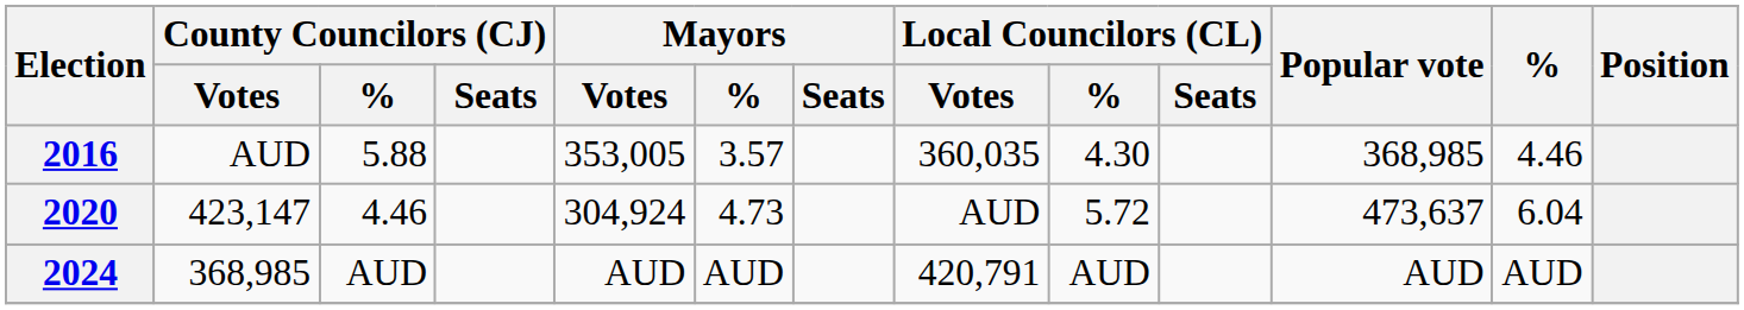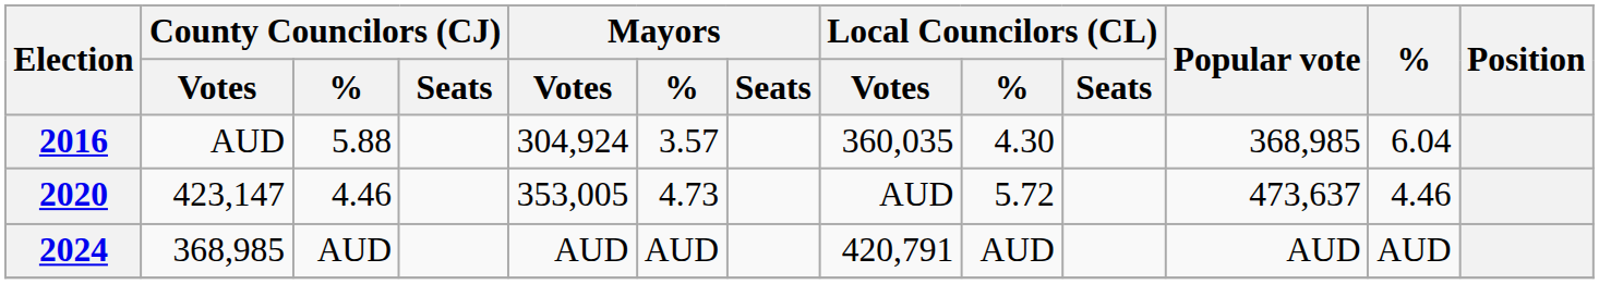 <table class="wikitable" style="text-align: right;">
 <tr>
 <th rowspan="2">Election</th>
 <th colspan="3">County Councilors (CJ)</th>
 <th colspan="3">Mayors</th>
 <th colspan="3">Local Councilors (CL)</th>
 <th rowspan="2">Popular vote</th>
 <th rowspan="2">%</th>
 <th rowspan="2">Position</th>
 </tr>
 <tr>
 <th>Votes</th>
 <th>%</th>
 <th>Seats</th>
 <th>Votes</th>
 <th>%</th>
 <th>Seats</th>
 <th>Votes</th>
 <th>%</th>
 <th>Seats</th>
 </tr>
 <tr>
 <th><a href='#'>2016</a></th>
 <td>AUD</td>
 <td>5.88</td>
 <td></td>
-<td>353,005</td>
+<td>304,924</td>
 <td>3.57</td>
 <td></td>
 <td>360,035</td>
 <td>4.30</td>
 <td></td>
 <td>368,985</td>
-<td>4.46</td>
+<td>6.04</td>
 <th style="text-align: center;"></th>
 </tr>
 <tr>
 <th><a href='#'>2020</a></th>
 <td>423,147</td>
 <td>4.46</td>
 <td></td>
-<td>304,924</td>
+<td>353,005</td>
 <td>4.73</td>
 <td></td>
 <td>AUD</td>
 <td>5.72</td>
 <td></td>
 <td>473,637</td>
-<td>6.04</td>
+<td>4.46</td>
 <th style="text-align: center;"></th>
 </tr>
 <tr>
 <th><a href='#'>2024</a></th>
 <td>368,985</td>
 <td>AUD</td>
 <td></td>
 <td>AUD</td>
 <td>AUD</td>
 <td></td>
 <td>420,791</td>
 <td>AUD</td>
 <td></td>
 <td>AUD</td>
 <td>AUD</td>
 <th style="text-align: center;"></th>
 </tr>
 <tr>
 </tr>
 </table>
